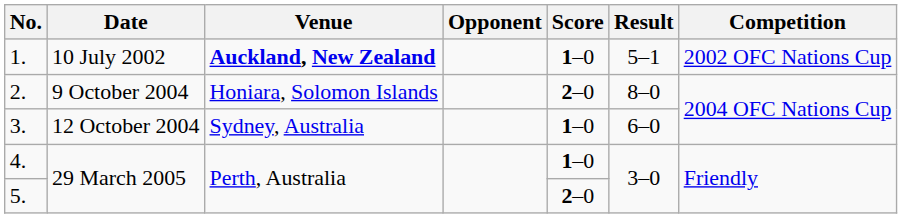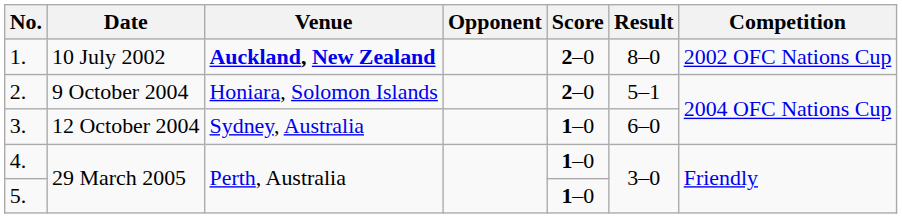 <table class="wikitable">
 <tr>
 <th>No.</th>
 <th>Date</th>
 <th>Venue</th>
 <th>Opponent</th>
 <th>Score</th>
 <th>Result</th>
 <th>Competition</th>
 </tr>
 <tr>
 <td>1.</td>
 <td>10 July 2002</td>
 <td><strong><a href='#'>Auckland</a>, <a href='#'>New Zealand</a></strong></td>
 <td></td>
-<td align=center><strong>1</strong>–0</td>
-<td align=center>5–1</td>
+<td align=center><strong>2</strong>–0</td>
+<td align=center>8–0</td>
 <td><a href='#'>2002 OFC Nations Cup</a></td>
 </tr>
 <tr>
 <td>2.</td>
 <td>9 October 2004</td>
 <td><a href='#'>Honiara</a>, <a href='#'>Solomon Islands</a></td>
 <td></td>
 <td align=center><strong>2</strong>–0</td>
-<td align=center>8–0</td>
+<td align=center>5–1</td>
 <td rowspan=2><a href='#'>2004 OFC Nations Cup</a></td>
 </tr>
 <tr>
 <td>3.</td>
 <td>12 October 2004</td>
 <td><a href='#'>Sydney</a>, <a href='#'>Australia</a></td>
 <td></td>
 <td align=center><strong>1</strong>–0</td>
 <td align=center>6–0</td>
 </tr>
 <tr>
 <td>4.</td>
 <td rowspan=2>29 March 2005</td>
 <td rowspan=2><a href='#'>Perth</a>, Australia</td>
 <td rowspan=2></td>
 <td align=center><strong>1</strong>–0</td>
 <td rowspan=2 align=center>3–0</td>
 <td rowspan=2><a href='#'>Friendly</a></td>
 </tr>
 <tr>
 <td>5.</td>
-<td align=center><strong>2</strong>–0</td>
+<td align=center><strong>1</strong>–0</td>
 </tr>
 </table>
